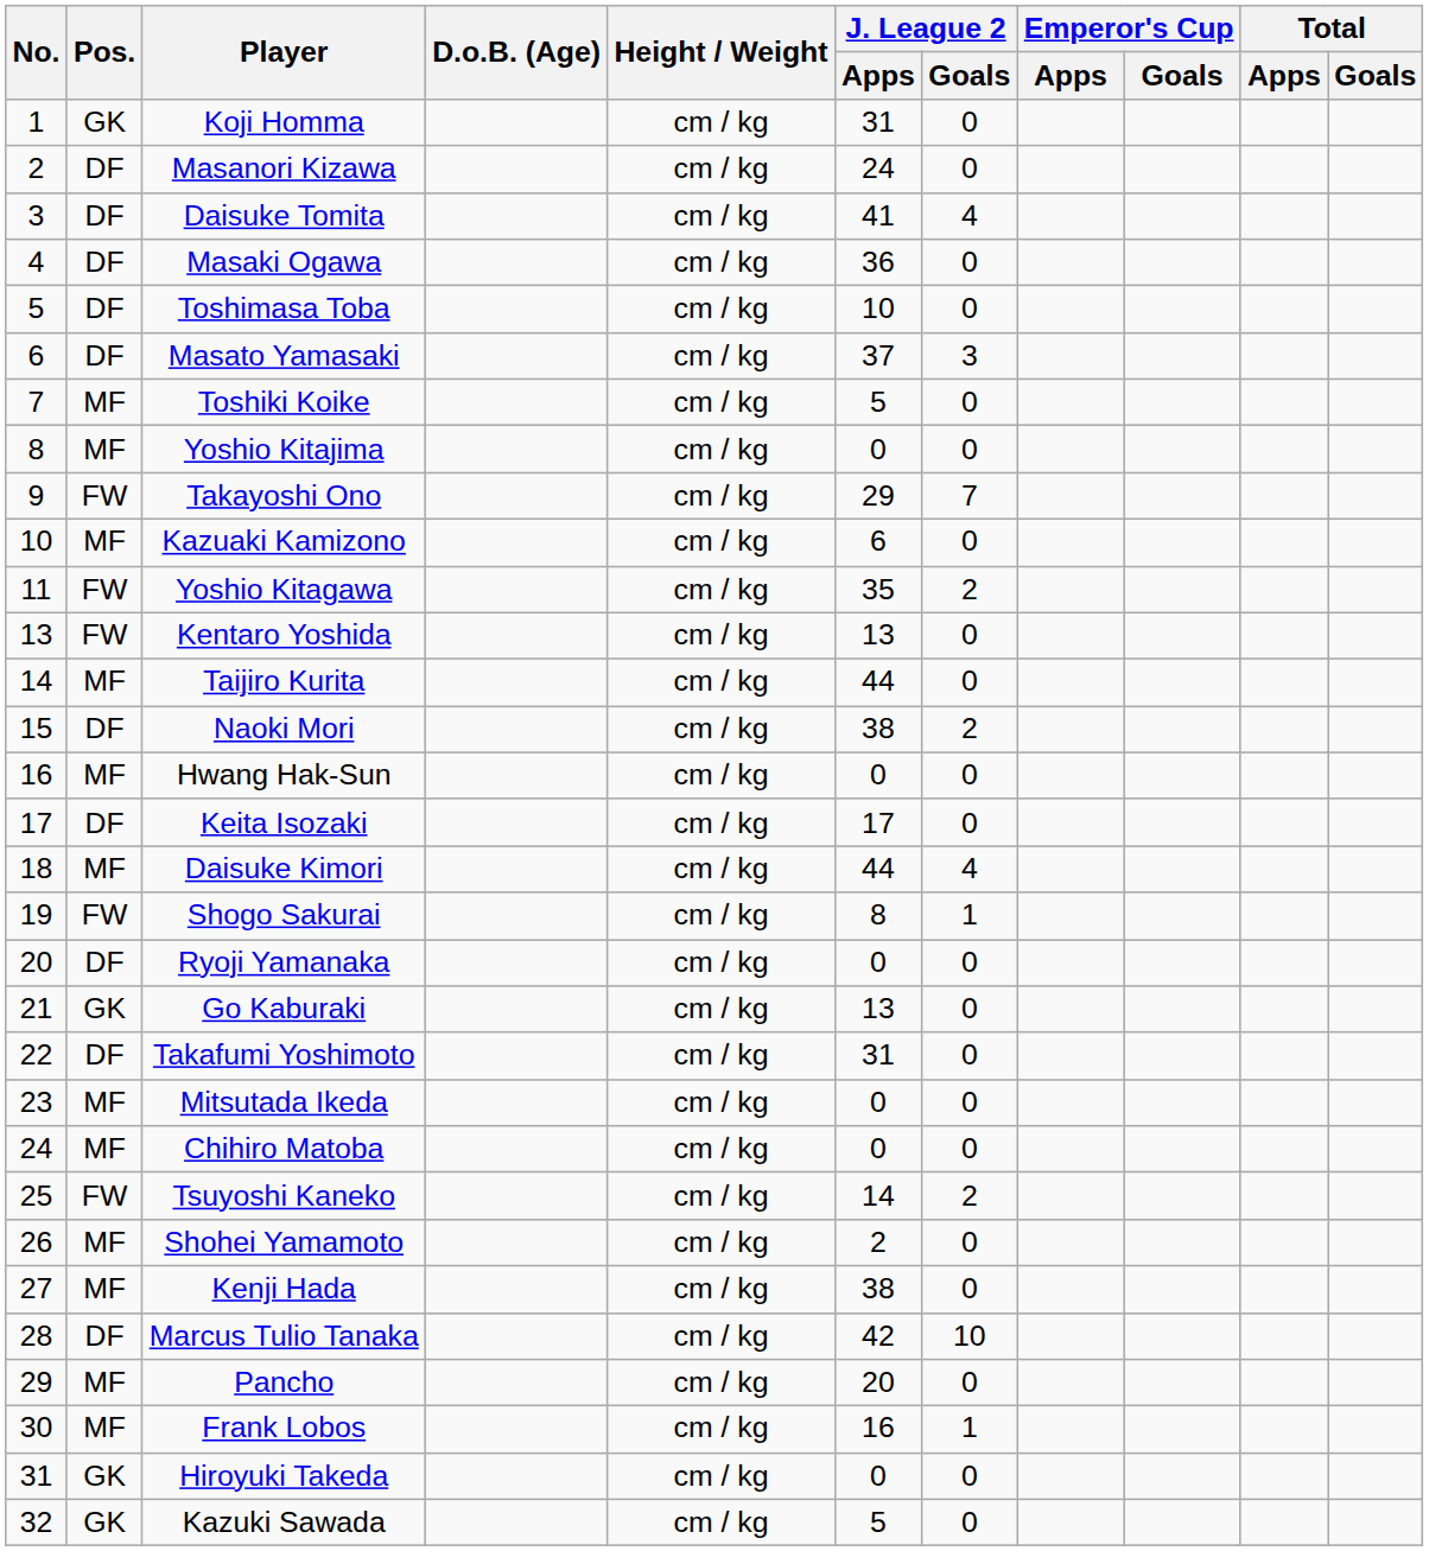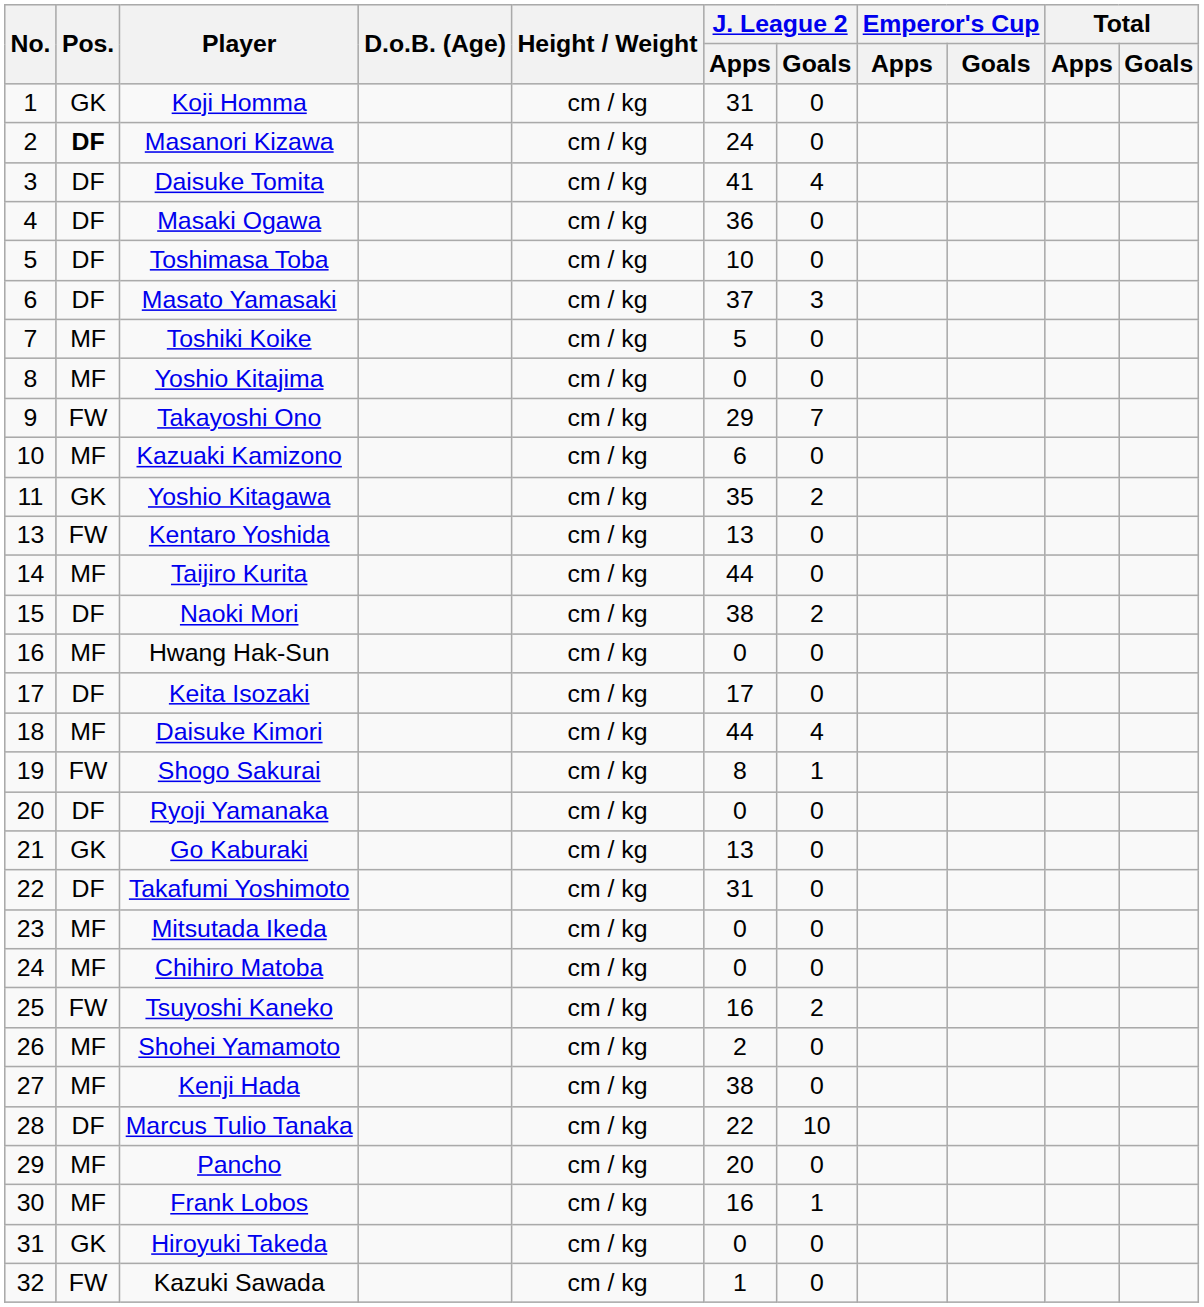 <table class="wikitable" style="text-align:center;">
 <tr>
 <th rowspan="2">No.</th>
 <th rowspan="2">Pos.</th>
 <th rowspan="2">Player</th>
 <th rowspan="2">D.o.B. (Age)</th>
 <th rowspan="2">Height / Weight</th>
 <th colspan="2"><a href='#'>J. League 2</a></th>
 <th colspan="2"><a href='#'>Emperor's Cup</a></th>
 <th colspan="2">Total</th>
 </tr>
 <tr>
 <th>Apps</th>
 <th>Goals</th>
 <th>Apps</th>
 <th>Goals</th>
 <th>Apps</th>
 <th>Goals</th>
 </tr>
 <tr>
 <td>1</td>
 <td>GK</td>
 <td><a href='#'>Koji Homma</a></td>
 <td></td>
 <td>cm / kg</td>
 <td>31</td>
 <td>0</td>
 <td></td>
 <td></td>
 <td></td>
 <td></td>
 </tr>
 <tr>
 <td>2</td>
-<td>DF</td>
+<td><strong>DF</strong></td>
 <td><a href='#'>Masanori Kizawa</a></td>
 <td></td>
 <td>cm / kg</td>
 <td>24</td>
 <td>0</td>
 <td></td>
 <td></td>
 <td></td>
 <td></td>
 </tr>
 <tr>
 <td>3</td>
 <td>DF</td>
 <td><a href='#'>Daisuke Tomita</a></td>
 <td></td>
 <td>cm / kg</td>
 <td>41</td>
 <td>4</td>
 <td></td>
 <td></td>
 <td></td>
 <td></td>
 </tr>
 <tr>
 <td>4</td>
 <td>DF</td>
 <td><a href='#'>Masaki Ogawa</a></td>
 <td></td>
 <td>cm / kg</td>
 <td>36</td>
 <td>0</td>
 <td></td>
 <td></td>
 <td></td>
 <td></td>
 </tr>
 <tr>
 <td>5</td>
 <td>DF</td>
 <td><a href='#'>Toshimasa Toba</a></td>
 <td></td>
 <td>cm / kg</td>
 <td>10</td>
 <td>0</td>
 <td></td>
 <td></td>
 <td></td>
 <td></td>
 </tr>
 <tr>
 <td>6</td>
 <td>DF</td>
 <td><a href='#'>Masato Yamasaki</a></td>
 <td></td>
 <td>cm / kg</td>
 <td>37</td>
 <td>3</td>
 <td></td>
 <td></td>
 <td></td>
 <td></td>
 </tr>
 <tr>
 <td>7</td>
 <td>MF</td>
 <td><a href='#'>Toshiki Koike</a></td>
 <td></td>
 <td>cm / kg</td>
 <td>5</td>
 <td>0</td>
 <td></td>
 <td></td>
 <td></td>
 <td></td>
 </tr>
 <tr>
 <td>8</td>
 <td>MF</td>
 <td><a href='#'>Yoshio Kitajima</a></td>
 <td></td>
 <td>cm / kg</td>
 <td>0</td>
 <td>0</td>
 <td></td>
 <td></td>
 <td></td>
 <td></td>
 </tr>
 <tr>
 <td>9</td>
 <td>FW</td>
 <td><a href='#'>Takayoshi Ono</a></td>
 <td></td>
 <td>cm / kg</td>
 <td>29</td>
 <td>7</td>
 <td></td>
 <td></td>
 <td></td>
 <td></td>
 </tr>
 <tr>
 <td>10</td>
 <td>MF</td>
 <td><a href='#'>Kazuaki Kamizono</a></td>
 <td></td>
 <td>cm / kg</td>
 <td>6</td>
 <td>0</td>
 <td></td>
 <td></td>
 <td></td>
 <td></td>
 </tr>
 <tr>
 <td>11</td>
-<td>FW</td>
+<td>GK</td>
 <td><a href='#'>Yoshio Kitagawa</a></td>
 <td></td>
 <td>cm / kg</td>
 <td>35</td>
 <td>2</td>
 <td></td>
 <td></td>
 <td></td>
 <td></td>
 </tr>
 <tr>
 <td>13</td>
 <td>FW</td>
 <td><a href='#'>Kentaro Yoshida</a></td>
 <td></td>
 <td>cm / kg</td>
 <td>13</td>
 <td>0</td>
 <td></td>
 <td></td>
 <td></td>
 <td></td>
 </tr>
 <tr>
 <td>14</td>
 <td>MF</td>
 <td><a href='#'>Taijiro Kurita</a></td>
 <td></td>
 <td>cm / kg</td>
 <td>44</td>
 <td>0</td>
 <td></td>
 <td></td>
 <td></td>
 <td></td>
 </tr>
 <tr>
 <td>15</td>
 <td>DF</td>
 <td><a href='#'>Naoki Mori</a></td>
 <td></td>
 <td>cm / kg</td>
 <td>38</td>
 <td>2</td>
 <td></td>
 <td></td>
 <td></td>
 <td></td>
 </tr>
 <tr>
 <td>16</td>
 <td>MF</td>
 <td>Hwang Hak-Sun</td>
 <td></td>
 <td>cm / kg</td>
 <td>0</td>
 <td>0</td>
 <td></td>
 <td></td>
 <td></td>
 <td></td>
 </tr>
 <tr>
 <td>17</td>
 <td>DF</td>
 <td><a href='#'>Keita Isozaki</a></td>
 <td></td>
 <td>cm / kg</td>
 <td>17</td>
 <td>0</td>
 <td></td>
 <td></td>
 <td></td>
 <td></td>
 </tr>
 <tr>
 <td>18</td>
 <td>MF</td>
 <td><a href='#'>Daisuke Kimori</a></td>
 <td></td>
 <td>cm / kg</td>
 <td>44</td>
 <td>4</td>
 <td></td>
 <td></td>
 <td></td>
 <td></td>
 </tr>
 <tr>
 <td>19</td>
 <td>FW</td>
 <td><a href='#'>Shogo Sakurai</a></td>
 <td></td>
 <td>cm / kg</td>
 <td>8</td>
 <td>1</td>
 <td></td>
 <td></td>
 <td></td>
 <td></td>
 </tr>
 <tr>
 <td>20</td>
 <td>DF</td>
 <td><a href='#'>Ryoji Yamanaka</a></td>
 <td></td>
 <td>cm / kg</td>
 <td>0</td>
 <td>0</td>
 <td></td>
 <td></td>
 <td></td>
 <td></td>
 </tr>
 <tr>
 <td>21</td>
 <td>GK</td>
 <td><a href='#'>Go Kaburaki</a></td>
 <td></td>
 <td>cm / kg</td>
 <td>13</td>
 <td>0</td>
 <td></td>
 <td></td>
 <td></td>
 <td></td>
 </tr>
 <tr>
 <td>22</td>
 <td>DF</td>
 <td><a href='#'>Takafumi Yoshimoto</a></td>
 <td></td>
 <td>cm / kg</td>
 <td>31</td>
 <td>0</td>
 <td></td>
 <td></td>
 <td></td>
 <td></td>
 </tr>
 <tr>
 <td>23</td>
 <td>MF</td>
 <td><a href='#'>Mitsutada Ikeda</a></td>
 <td></td>
 <td>cm / kg</td>
 <td>0</td>
 <td>0</td>
 <td></td>
 <td></td>
 <td></td>
 <td></td>
 </tr>
 <tr>
 <td>24</td>
 <td>MF</td>
 <td><a href='#'>Chihiro Matoba</a></td>
 <td></td>
 <td>cm / kg</td>
 <td>0</td>
 <td>0</td>
 <td></td>
 <td></td>
 <td></td>
 <td></td>
 </tr>
 <tr>
 <td>25</td>
 <td>FW</td>
 <td><a href='#'>Tsuyoshi Kaneko</a></td>
 <td></td>
 <td>cm / kg</td>
-<td>14</td>
+<td>16</td>
 <td>2</td>
 <td></td>
 <td></td>
 <td></td>
 <td></td>
 </tr>
 <tr>
 <td>26</td>
 <td>MF</td>
 <td><a href='#'>Shohei Yamamoto</a></td>
 <td></td>
 <td>cm / kg</td>
 <td>2</td>
 <td>0</td>
 <td></td>
 <td></td>
 <td></td>
 <td></td>
 </tr>
 <tr>
 <td>27</td>
 <td>MF</td>
 <td><a href='#'>Kenji Hada</a></td>
 <td></td>
 <td>cm / kg</td>
 <td>38</td>
 <td>0</td>
 <td></td>
 <td></td>
 <td></td>
 <td></td>
 </tr>
 <tr>
 <td>28</td>
 <td>DF</td>
 <td><a href='#'>Marcus Tulio Tanaka</a></td>
 <td></td>
 <td>cm / kg</td>
-<td>42</td>
+<td>22</td>
 <td>10</td>
 <td></td>
 <td></td>
 <td></td>
 <td></td>
 </tr>
 <tr>
 <td>29</td>
 <td>MF</td>
 <td><a href='#'>Pancho</a></td>
 <td></td>
 <td>cm / kg</td>
 <td>20</td>
 <td>0</td>
 <td></td>
 <td></td>
 <td></td>
 <td></td>
 </tr>
 <tr>
 <td>30</td>
 <td>MF</td>
 <td><a href='#'>Frank Lobos</a></td>
 <td></td>
 <td>cm / kg</td>
 <td>16</td>
 <td>1</td>
 <td></td>
 <td></td>
 <td></td>
 <td></td>
 </tr>
 <tr>
 <td>31</td>
 <td>GK</td>
 <td><a href='#'>Hiroyuki Takeda</a></td>
 <td></td>
 <td>cm / kg</td>
 <td>0</td>
 <td>0</td>
 <td></td>
 <td></td>
 <td></td>
 <td></td>
 </tr>
 <tr>
 <td>32</td>
-<td>GK</td>
+<td>FW</td>
 <td>Kazuki Sawada</td>
 <td></td>
 <td>cm / kg</td>
-<td>5</td>
+<td>1</td>
 <td>0</td>
 <td></td>
 <td></td>
 <td></td>
 <td></td>
 </tr>
 </table>
